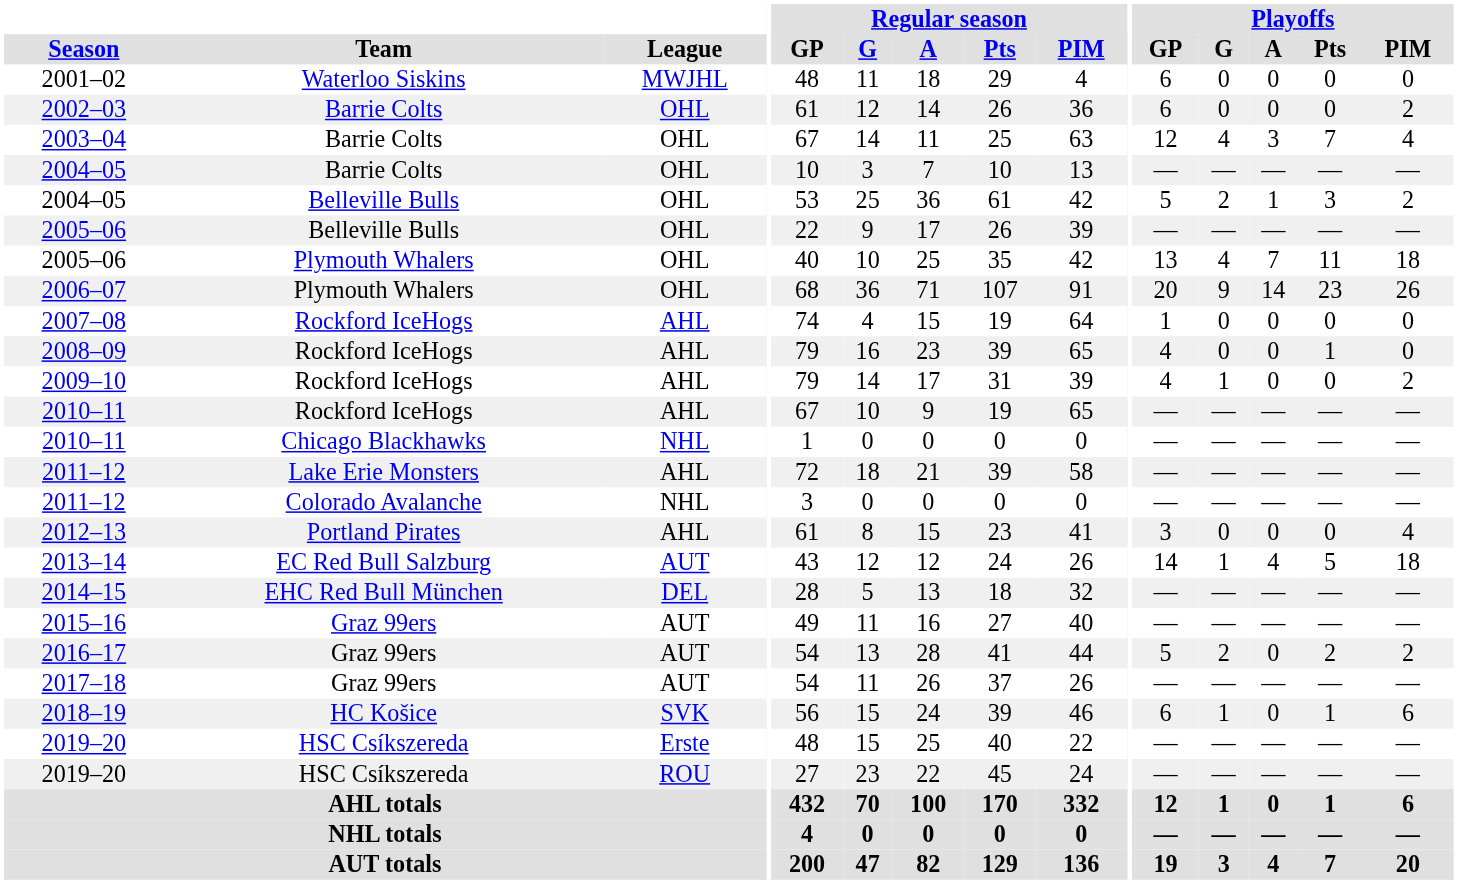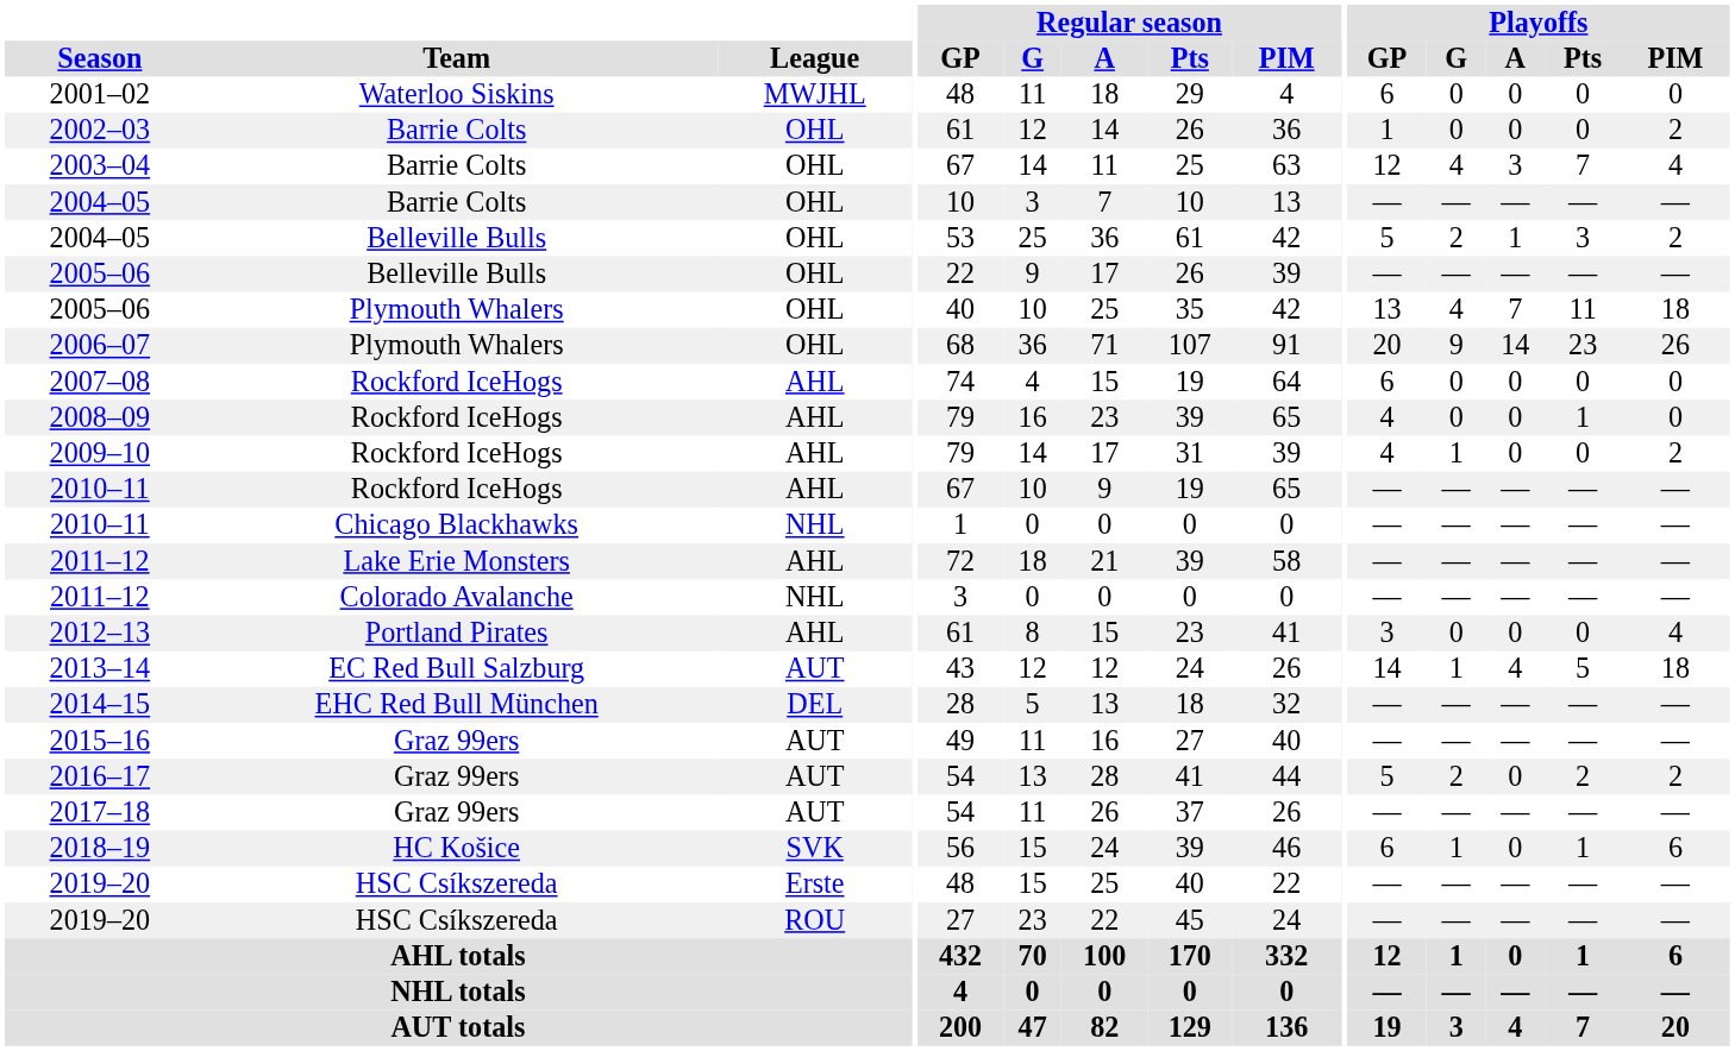 <table border="0" cellpadding="1" cellspacing="0" style="text-align:center; width:60em">
 <tr bgcolor="#e0e0e0">
 <th colspan="3" bgcolor="#ffffff"></th>
 <th rowspan="100" bgcolor="#ffffff"></th>
 <th colspan="5"><a href='#'>Regular season</a></th>
 <th rowspan="100" bgcolor="#ffffff"></th>
 <th colspan="5"><a href='#'>Playoffs</a></th>
 </tr>
 <tr bgcolor="#e0e0e0">
 <th><a href='#'>Season</a></th>
 <th>Team</th>
 <th>League</th>
 <th>GP</th>
 <th><a href='#'>G</a></th>
 <th><a href='#'>A</a></th>
 <th><a href='#'>Pts</a></th>
 <th><a href='#'>PIM</a></th>
 <th>GP</th>
 <th>G</th>
 <th>A</th>
 <th>Pts</th>
 <th>PIM</th>
 </tr>
 <tr>
 <td>2001–02</td>
 <td><a href='#'>Waterloo Siskins</a></td>
 <td><a href='#'>MWJHL</a></td>
 <td>48</td>
 <td>11</td>
 <td>18</td>
 <td>29</td>
 <td>4</td>
 <td>6</td>
 <td>0</td>
 <td>0</td>
 <td>0</td>
 <td>0</td>
 </tr>
 <tr bgcolor="#f0f0f0">
 <td><a href='#'>2002–03</a></td>
 <td><a href='#'>Barrie Colts</a></td>
 <td><a href='#'>OHL</a></td>
 <td>61</td>
 <td>12</td>
 <td>14</td>
 <td>26</td>
 <td>36</td>
-<td>6</td>
+<td>1</td>
 <td>0</td>
 <td>0</td>
 <td>0</td>
 <td>2</td>
 </tr>
 <tr>
 <td><a href='#'>2003–04</a></td>
 <td>Barrie Colts</td>
 <td>OHL</td>
 <td>67</td>
 <td>14</td>
 <td>11</td>
 <td>25</td>
 <td>63</td>
 <td>12</td>
 <td>4</td>
 <td>3</td>
 <td>7</td>
 <td>4</td>
 </tr>
 <tr bgcolor="#f0f0f0">
 <td><a href='#'>2004–05</a></td>
 <td>Barrie Colts</td>
 <td>OHL</td>
 <td>10</td>
 <td>3</td>
 <td>7</td>
 <td>10</td>
 <td>13</td>
 <td>—</td>
 <td>—</td>
 <td>—</td>
 <td>—</td>
 <td>—</td>
 </tr>
 <tr>
 <td>2004–05</td>
 <td><a href='#'>Belleville Bulls</a></td>
 <td>OHL</td>
 <td>53</td>
 <td>25</td>
 <td>36</td>
 <td>61</td>
 <td>42</td>
 <td>5</td>
 <td>2</td>
 <td>1</td>
 <td>3</td>
 <td>2</td>
 </tr>
 <tr bgcolor="#f0f0f0">
 <td><a href='#'>2005–06</a></td>
 <td>Belleville Bulls</td>
 <td>OHL</td>
 <td>22</td>
 <td>9</td>
 <td>17</td>
 <td>26</td>
 <td>39</td>
 <td>—</td>
 <td>—</td>
 <td>—</td>
 <td>—</td>
 <td>—</td>
 </tr>
 <tr>
 <td>2005–06</td>
 <td><a href='#'>Plymouth Whalers</a></td>
 <td>OHL</td>
 <td>40</td>
 <td>10</td>
 <td>25</td>
 <td>35</td>
 <td>42</td>
 <td>13</td>
 <td>4</td>
 <td>7</td>
 <td>11</td>
 <td>18</td>
 </tr>
 <tr bgcolor="#f0f0f0">
 <td><a href='#'>2006–07</a></td>
 <td>Plymouth Whalers</td>
 <td>OHL</td>
 <td>68</td>
 <td>36</td>
 <td>71</td>
 <td>107</td>
 <td>91</td>
 <td>20</td>
 <td>9</td>
 <td>14</td>
 <td>23</td>
 <td>26</td>
 </tr>
 <tr>
 <td><a href='#'>2007–08</a></td>
 <td><a href='#'>Rockford IceHogs</a></td>
 <td><a href='#'>AHL</a></td>
 <td>74</td>
 <td>4</td>
 <td>15</td>
 <td>19</td>
 <td>64</td>
-<td>1</td>
+<td>6</td>
 <td>0</td>
 <td>0</td>
 <td>0</td>
 <td>0</td>
 </tr>
 <tr bgcolor="#f0f0f0">
 <td><a href='#'>2008–09</a></td>
 <td>Rockford IceHogs</td>
 <td>AHL</td>
 <td>79</td>
 <td>16</td>
 <td>23</td>
 <td>39</td>
 <td>65</td>
 <td>4</td>
 <td>0</td>
 <td>0</td>
 <td>1</td>
 <td>0</td>
 </tr>
 <tr>
 <td><a href='#'>2009–10</a></td>
 <td>Rockford IceHogs</td>
 <td>AHL</td>
 <td>79</td>
 <td>14</td>
 <td>17</td>
 <td>31</td>
 <td>39</td>
 <td>4</td>
 <td>1</td>
 <td>0</td>
 <td>0</td>
 <td>2</td>
 </tr>
 <tr bgcolor="#f0f0f0">
 <td><a href='#'>2010–11</a></td>
 <td>Rockford IceHogs</td>
 <td>AHL</td>
 <td>67</td>
 <td>10</td>
 <td>9</td>
 <td>19</td>
 <td>65</td>
 <td>—</td>
 <td>—</td>
 <td>—</td>
 <td>—</td>
 <td>—</td>
 </tr>
 <tr>
 <td><a href='#'>2010–11</a></td>
 <td><a href='#'>Chicago Blackhawks</a></td>
 <td><a href='#'>NHL</a></td>
 <td>1</td>
 <td>0</td>
 <td>0</td>
 <td>0</td>
 <td>0</td>
 <td>—</td>
 <td>—</td>
 <td>—</td>
 <td>—</td>
 <td>—</td>
 </tr>
 <tr bgcolor="#f0f0f0">
 <td><a href='#'>2011–12</a></td>
 <td><a href='#'>Lake Erie Monsters</a></td>
 <td>AHL</td>
 <td>72</td>
 <td>18</td>
 <td>21</td>
 <td>39</td>
 <td>58</td>
 <td>—</td>
 <td>—</td>
 <td>—</td>
 <td>—</td>
 <td>—</td>
 </tr>
 <tr>
 <td><a href='#'>2011–12</a></td>
 <td><a href='#'>Colorado Avalanche</a></td>
 <td>NHL</td>
 <td>3</td>
 <td>0</td>
 <td>0</td>
 <td>0</td>
 <td>0</td>
 <td>—</td>
 <td>—</td>
 <td>—</td>
 <td>—</td>
 <td>—</td>
 </tr>
 <tr bgcolor="#f0f0f0">
 <td><a href='#'>2012–13</a></td>
 <td><a href='#'>Portland Pirates</a></td>
 <td>AHL</td>
 <td>61</td>
 <td>8</td>
 <td>15</td>
 <td>23</td>
 <td>41</td>
 <td>3</td>
 <td>0</td>
 <td>0</td>
 <td>0</td>
 <td>4</td>
 </tr>
 <tr>
 <td><a href='#'>2013–14</a></td>
 <td><a href='#'>EC Red Bull Salzburg</a></td>
 <td><a href='#'>AUT</a></td>
 <td>43</td>
 <td>12</td>
 <td>12</td>
 <td>24</td>
 <td>26</td>
 <td>14</td>
 <td>1</td>
 <td>4</td>
 <td>5</td>
 <td>18</td>
 </tr>
 <tr bgcolor="#f0f0f0">
 <td><a href='#'>2014–15</a></td>
 <td><a href='#'>EHC Red Bull München</a></td>
 <td><a href='#'>DEL</a></td>
 <td>28</td>
 <td>5</td>
 <td>13</td>
 <td>18</td>
 <td>32</td>
 <td>—</td>
 <td>—</td>
 <td>—</td>
 <td>—</td>
 <td>—</td>
 </tr>
 <tr>
 <td><a href='#'>2015–16</a></td>
 <td><a href='#'>Graz 99ers</a></td>
 <td>AUT</td>
 <td>49</td>
 <td>11</td>
 <td>16</td>
 <td>27</td>
 <td>40</td>
 <td>—</td>
 <td>—</td>
 <td>—</td>
 <td>—</td>
 <td>—</td>
 </tr>
 <tr bgcolor="#f0f0f0">
 <td><a href='#'>2016–17</a></td>
 <td>Graz 99ers</td>
 <td>AUT</td>
 <td>54</td>
 <td>13</td>
 <td>28</td>
 <td>41</td>
 <td>44</td>
 <td>5</td>
 <td>2</td>
 <td>0</td>
 <td>2</td>
 <td>2</td>
 </tr>
 <tr>
 <td><a href='#'>2017–18</a></td>
 <td>Graz 99ers</td>
 <td>AUT</td>
 <td>54</td>
 <td>11</td>
 <td>26</td>
 <td>37</td>
 <td>26</td>
 <td>—</td>
 <td>—</td>
 <td>—</td>
 <td>—</td>
 <td>—</td>
 </tr>
 <tr bgcolor="#f0f0f0">
 <td><a href='#'>2018–19</a></td>
 <td><a href='#'>HC Košice</a></td>
 <td><a href='#'>SVK</a></td>
 <td>56</td>
 <td>15</td>
 <td>24</td>
 <td>39</td>
 <td>46</td>
 <td>6</td>
 <td>1</td>
 <td>0</td>
 <td>1</td>
 <td>6</td>
 </tr>
 <tr>
 <td><a href='#'>2019–20</a></td>
 <td><a href='#'>HSC Csíkszereda</a></td>
 <td><a href='#'>Erste</a></td>
 <td>48</td>
 <td>15</td>
 <td>25</td>
 <td>40</td>
 <td>22</td>
 <td>—</td>
 <td>—</td>
 <td>—</td>
 <td>—</td>
 <td>—</td>
 </tr>
 <tr bgcolor="#f0f0f0">
 <td>2019–20</td>
 <td>HSC Csíkszereda</td>
 <td><a href='#'>ROU</a></td>
 <td>27</td>
 <td>23</td>
 <td>22</td>
 <td>45</td>
 <td>24</td>
 <td>—</td>
 <td>—</td>
 <td>—</td>
 <td>—</td>
 <td>—</td>
 </tr>
 <tr bgcolor="#e0e0e0">
 <th colspan="3">AHL totals</th>
 <th>432</th>
 <th>70</th>
 <th>100</th>
 <th>170</th>
 <th>332</th>
 <th>12</th>
 <th>1</th>
 <th>0</th>
 <th>1</th>
 <th>6</th>
 </tr>
 <tr bgcolor="#e0e0e0">
 <th colspan="3">NHL totals</th>
 <th>4</th>
 <th>0</th>
 <th>0</th>
 <th>0</th>
 <th>0</th>
 <th>—</th>
 <th>—</th>
 <th>—</th>
 <th>—</th>
 <th>—</th>
 </tr>
 <tr bgcolor="#e0e0e0">
 <th colspan="3">AUT totals</th>
 <th>200</th>
 <th>47</th>
 <th>82</th>
 <th>129</th>
 <th>136</th>
 <th>19</th>
 <th>3</th>
 <th>4</th>
 <th>7</th>
 <th>20</th>
 </tr>
 </table>
